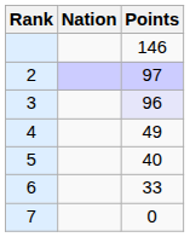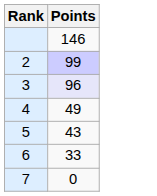 <table class="wikitable sortable" style="text-align:center">
 <tr>
 <th>Rank</th>
-<th>Nation</th>
 <th>Points</th>
 </tr>
 <tr>
 <td bgcolor = DDEEFF></td>
-<td align=left></td>
 <td>146</td>
 </tr>
 <tr style="background-color:#ccccff">
 <td bgcolor = DDEEFF>2</td>
-<td align=left></td>
-<td>97</td>
+<td>99</td>
 </tr>
 <tr>
 <td bgcolor = DDEEFF>3</td>
-<td align=left></td>
 <td style="background: lavender;">96</td>
 </tr>
 <tr>
 <td bgcolor = DDEEFF>4</td>
-<td align=left></td>
 <td>49</td>
 </tr>
 <tr>
 <td bgcolor = DDEEFF>5</td>
-<td align=left></td>
-<td>40</td>
+<td>43</td>
 </tr>
 <tr>
 <td bgcolor = DDEEFF>6</td>
-<td align=left></td>
 <td>33</td>
 </tr>
 <tr>
 <td bgcolor = DDEEFF>7</td>
-<td align=left></td>
 <td>0</td>
 </tr>
 </table>
